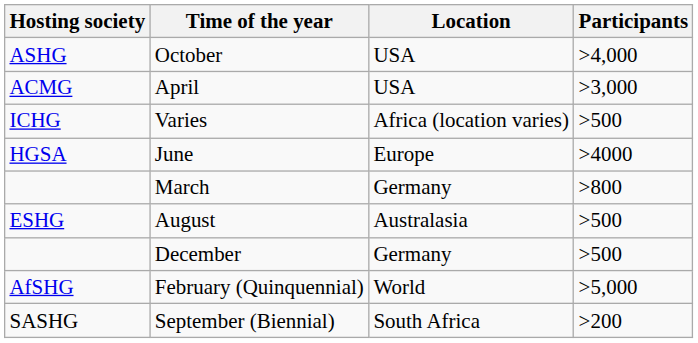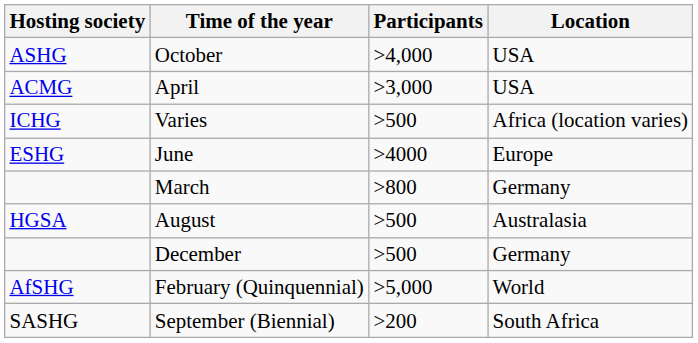 <table class="wikitable">
 <tr>
 <th>Hosting society</th>
 <th>Time of the year</th>
+<th>Participants</th>
 <th>Location</th>
-<th>Participants</th>
 </tr>
 <tr>
 <td><a href='#'>ASHG</a></td>
 <td>October</td>
+<td>>4,000</td>
 <td>USA</td>
-<td>>4,000</td>
 </tr>
 <tr>
 <td><a href='#'>ACMG</a></td>
 <td>April</td>
+<td>>3,000</td>
 <td>USA</td>
-<td>>3,000</td>
 </tr>
 <tr>
 <td><a href='#'>ICHG</a></td>
 <td>Varies</td>
+<td>>500</td>
 <td>Africa (location varies)</td>
-<td>>500</td>
 </tr>
 <tr>
-<td><a href='#'>HGSA</a></td>
+<td><a href='#'>ESHG</a></td>
 <td>June</td>
+<td>>4000</td>
 <td>Europe</td>
-<td>>4000</td>
 </tr>
 <tr>
 <td></td>
 <td>March</td>
+<td>>800</td>
 <td>Germany</td>
-<td>>800</td>
 </tr>
 <tr>
-<td><a href='#'>ESHG</a></td>
+<td><a href='#'>HGSA</a></td>
 <td>August</td>
+<td>>500</td>
 <td>Australasia</td>
-<td>>500</td>
 </tr>
 <tr>
 <td></td>
 <td>December</td>
+<td>>500</td>
 <td>Germany</td>
-<td>>500</td>
 </tr>
 <tr>
 <td><a href='#'>AfSHG</a></td>
 <td>February (Quinquennial)</td>
+<td>>5,000</td>
 <td>World</td>
-<td>>5,000</td>
 </tr>
 <tr>
 <td>SASHG</td>
 <td>September (Biennial)</td>
+<td>>200</td>
 <td>South Africa</td>
-<td>>200</td>
 </tr>
 </table>
